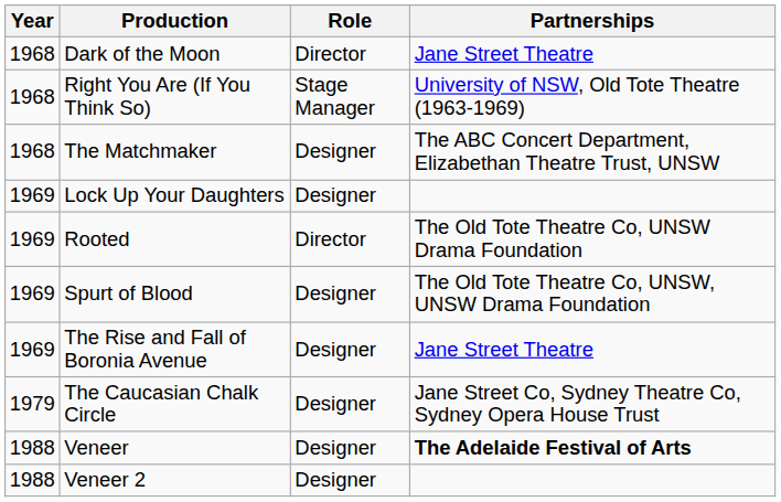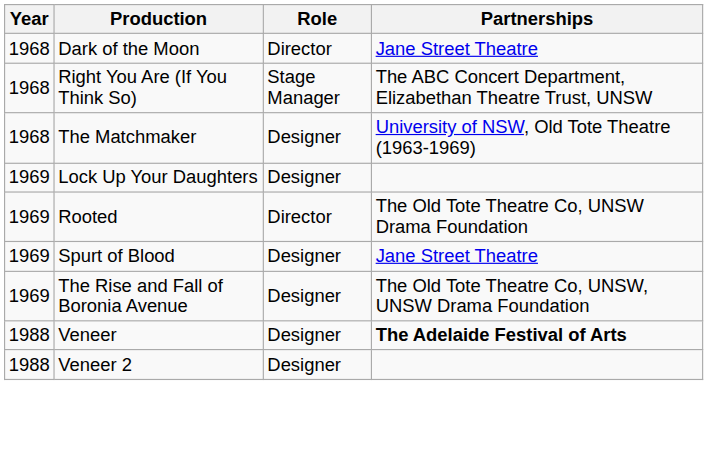 <table class="wikitable">
 <tr>
 <th>Year</th>
 <th>Production</th>
 <th>Role</th>
 <th>Partnerships</th>
 </tr>
 <tr>
 <td>1968</td>
 <td>Dark of the Moon</td>
 <td>Director</td>
 <td><a href='#'>Jane Street Theatre</a></td>
 </tr>
 <tr>
 <td>1968</td>
 <td>Right You Are (If You Think So)</td>
 <td>Stage Manager</td>
-<td><a href='#'>University of NSW</a>, Old Tote Theatre (1963-1969)</td>
+<td>The ABC Concert Department, Elizabethan Theatre Trust, UNSW</td>
 </tr>
 <tr>
 <td>1968</td>
 <td>The Matchmaker</td>
 <td>Designer</td>
-<td>The ABC Concert Department, Elizabethan Theatre Trust, UNSW</td>
+<td><a href='#'>University of NSW</a>, Old Tote Theatre (1963-1969)</td>
 </tr>
 <tr>
 <td>1969</td>
 <td>Lock Up Your Daughters</td>
 <td>Designer</td>
 <td></td>
 </tr>
 <tr>
 <td>1969</td>
 <td>Rooted</td>
 <td>Director</td>
 <td>The Old Tote Theatre Co, UNSW Drama Foundation</td>
 </tr>
 <tr>
 <td>1969</td>
 <td>Spurt of Blood</td>
 <td>Designer</td>
-<td>The Old Tote Theatre Co, UNSW, UNSW Drama Foundation</td>
+<td><a href='#'>Jane Street Theatre</a></td>
 </tr>
 <tr>
 <td>1969</td>
 <td>The Rise and Fall of Boronia Avenue</td>
 <td>Designer</td>
-<td><a href='#'>Jane Street Theatre</a></td>
-</tr>
-<tr>
-<td>1979</td>
-<td>The Caucasian Chalk Circle</td>
-<td>Designer</td>
-<td>Jane Street Co, Sydney Theatre Co, Sydney Opera House Trust</td>
+<td>The Old Tote Theatre Co, UNSW, UNSW Drama Foundation</td>
 </tr>
 <tr>
 <td>1988</td>
 <td>Veneer</td>
 <td>Designer</td>
 <td><strong>The Adelaide Festival of Arts</strong></td>
 </tr>
 <tr>
 <td>1988</td>
 <td>Veneer 2</td>
 <td>Designer</td>
 <td></td>
 </tr>
 </table>
